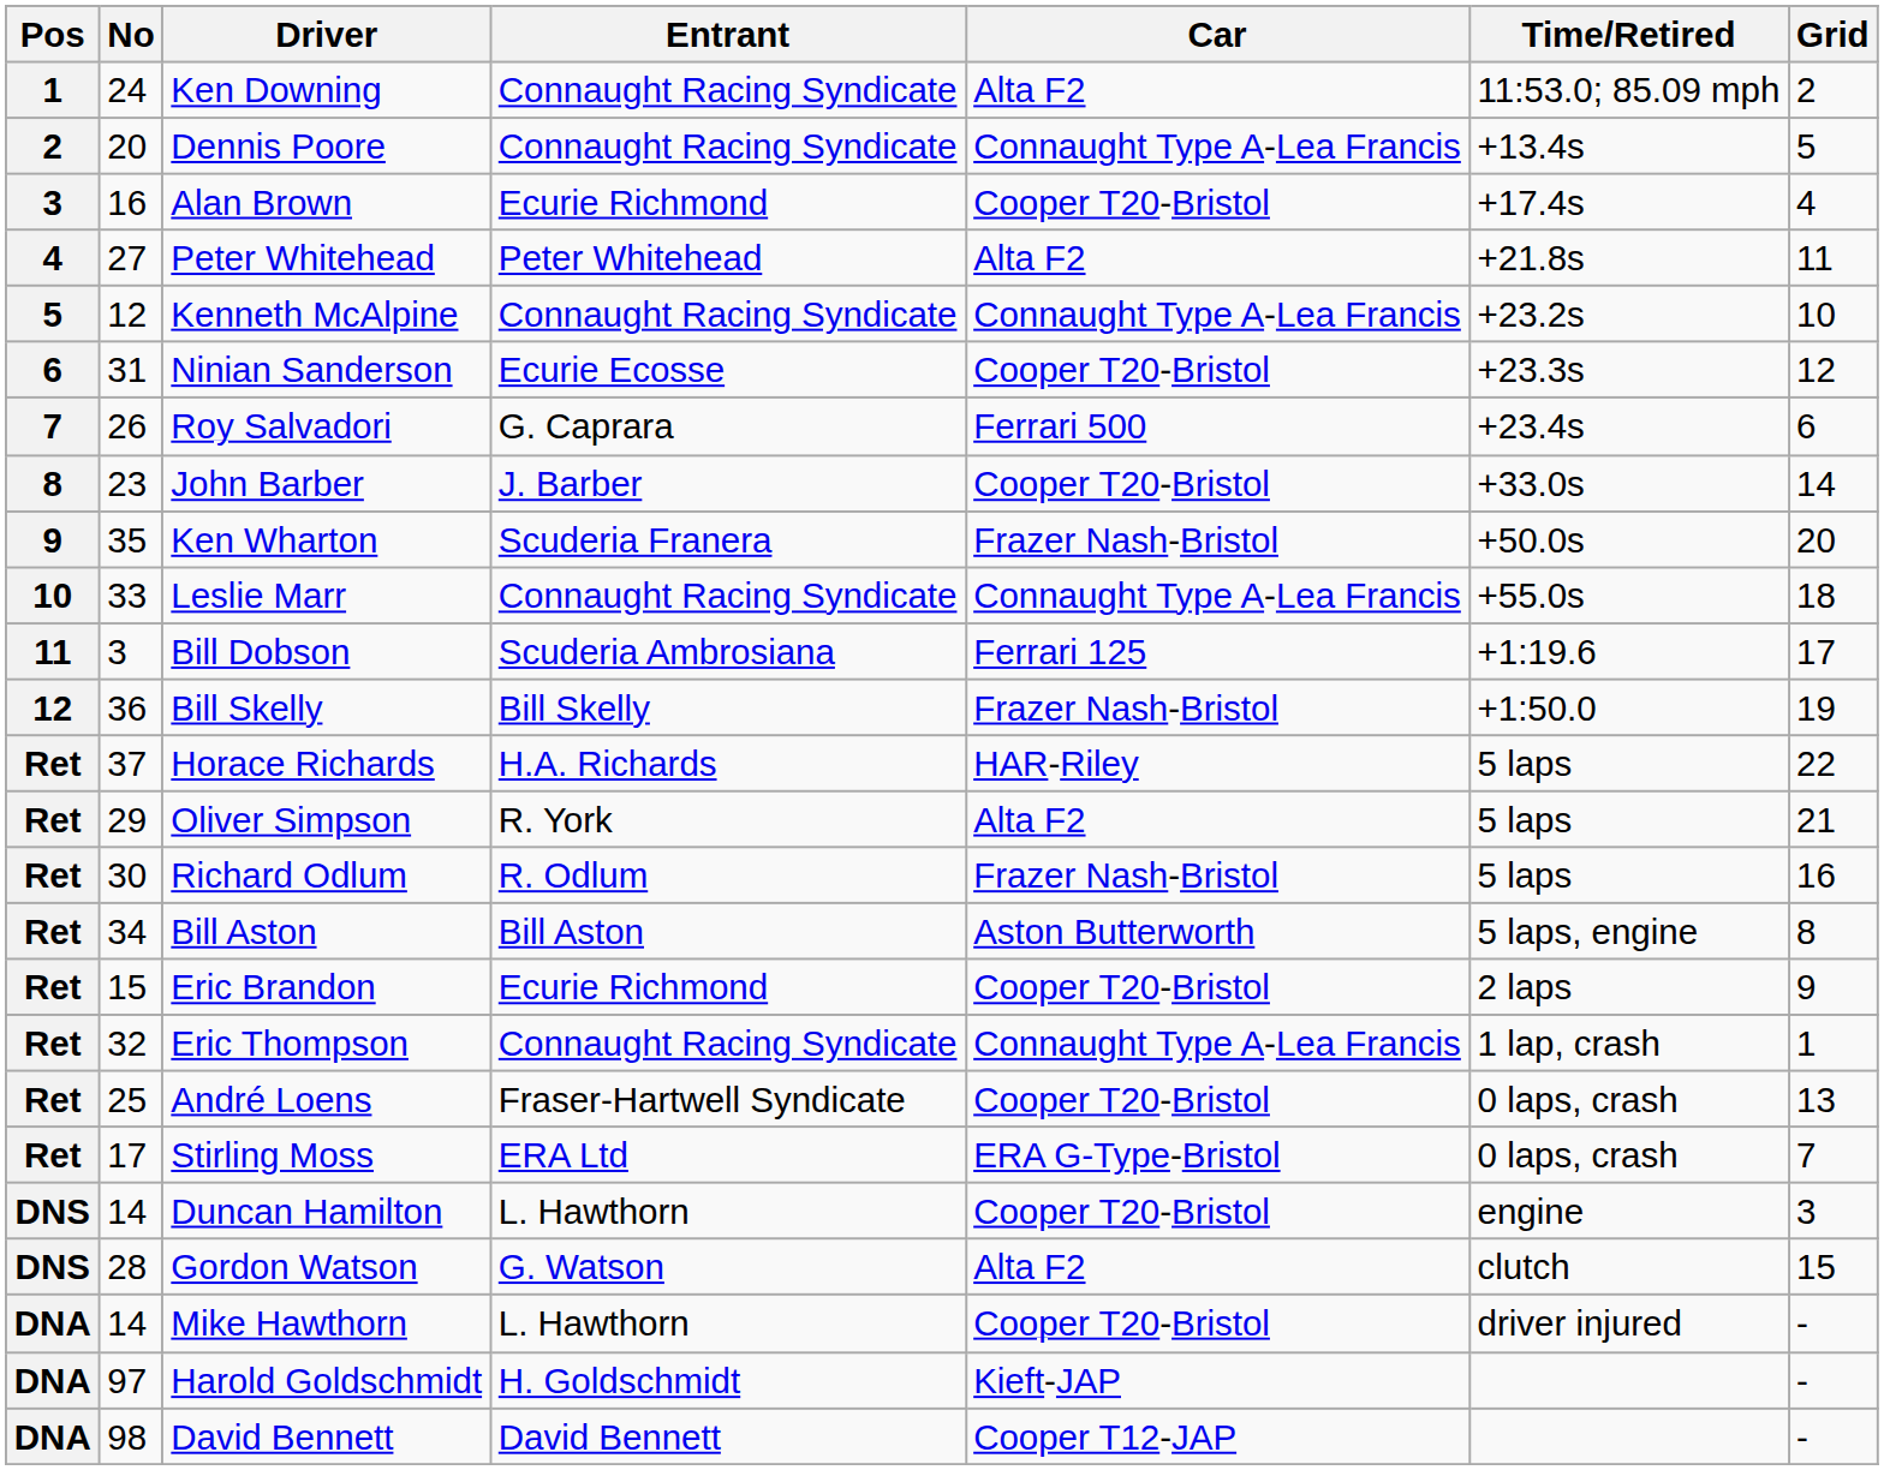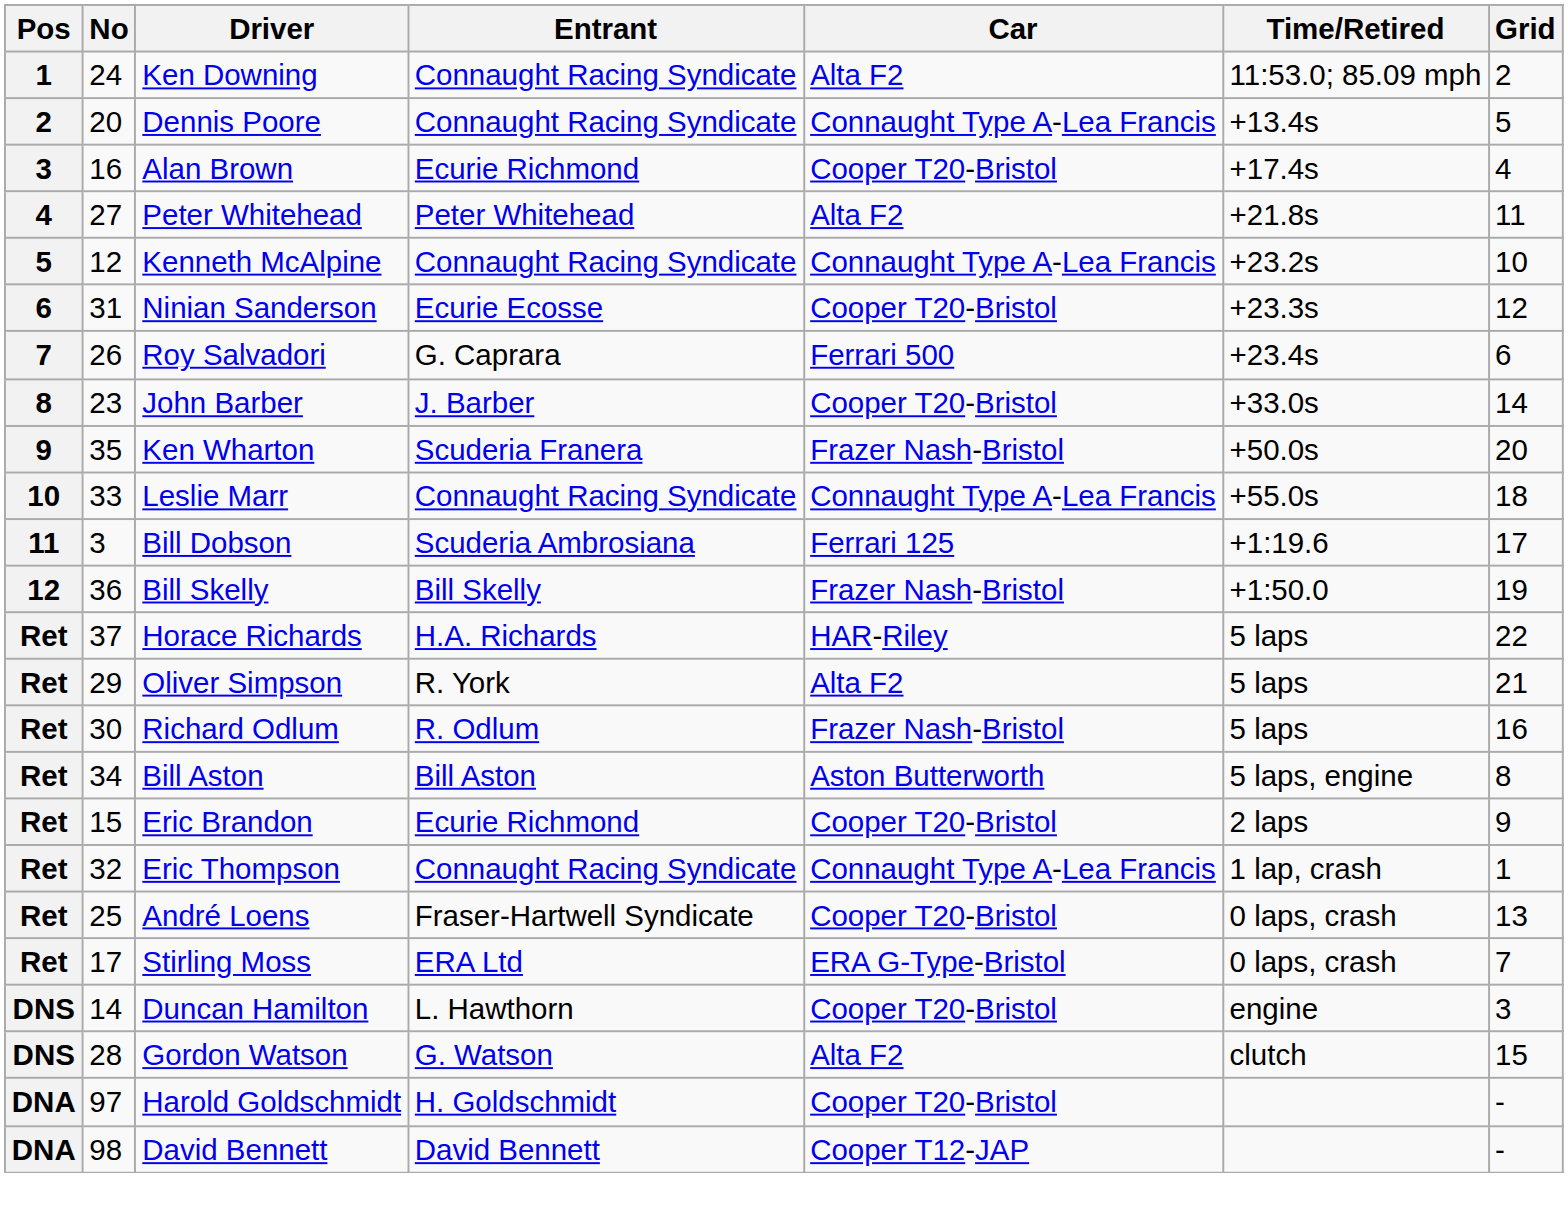 <table class="wikitable sortable" style="font-size: 95%;">
 <tr>
 <th>Pos</th>
 <th>No</th>
 <th>Driver</th>
 <th>Entrant</th>
 <th>Car</th>
 <th>Time/Retired</th>
 <th>Grid</th>
 </tr>
 <tr>
 <th>1</th>
 <td>24</td>
 <td> <a href='#'>Ken Downing</a></td>
 <td><a href='#'>Connaught Racing Syndicate</a></td>
 <td><a href='#'>Alta F2</a></td>
 <td>11:53.0; 85.09 mph</td>
 <td>2</td>
 </tr>
 <tr>
 <th>2</th>
 <td>20</td>
 <td> <a href='#'>Dennis Poore</a></td>
 <td><a href='#'>Connaught Racing Syndicate</a></td>
 <td><a href='#'>Connaught Type A</a>-<a href='#'>Lea Francis</a></td>
 <td>+13.4s</td>
 <td>5</td>
 </tr>
 <tr>
 <th>3</th>
 <td>16</td>
 <td> <a href='#'>Alan Brown</a></td>
 <td><a href='#'>Ecurie Richmond</a></td>
 <td><a href='#'>Cooper T20</a>-<a href='#'>Bristol</a></td>
 <td>+17.4s</td>
 <td>4</td>
 </tr>
 <tr>
 <th>4</th>
 <td>27</td>
 <td> <a href='#'>Peter Whitehead</a></td>
 <td><a href='#'>Peter Whitehead</a></td>
 <td><a href='#'>Alta F2</a></td>
 <td>+21.8s</td>
 <td>11</td>
 </tr>
 <tr>
 <th>5</th>
 <td>12</td>
 <td> <a href='#'>Kenneth McAlpine</a></td>
 <td><a href='#'>Connaught Racing Syndicate</a></td>
 <td><a href='#'>Connaught Type A</a>-<a href='#'>Lea Francis</a></td>
 <td>+23.2s</td>
 <td>10</td>
 </tr>
 <tr>
 <th>6</th>
 <td>31</td>
 <td> <a href='#'>Ninian Sanderson</a></td>
 <td><a href='#'>Ecurie Ecosse</a></td>
 <td><a href='#'>Cooper T20</a>-<a href='#'>Bristol</a></td>
 <td>+23.3s</td>
 <td>12</td>
 </tr>
 <tr>
 <th>7</th>
 <td>26</td>
 <td> <a href='#'>Roy Salvadori</a></td>
 <td>G. Caprara</td>
 <td><a href='#'>Ferrari 500</a></td>
 <td>+23.4s</td>
 <td>6</td>
 </tr>
 <tr>
 <th>8</th>
 <td>23</td>
 <td> <a href='#'>John Barber</a></td>
 <td><a href='#'>J. Barber</a></td>
 <td><a href='#'>Cooper T20</a>-<a href='#'>Bristol</a></td>
 <td>+33.0s</td>
 <td>14</td>
 </tr>
 <tr>
 <th>9</th>
 <td>35</td>
 <td> <a href='#'>Ken Wharton</a></td>
 <td><a href='#'>Scuderia Franera</a></td>
 <td><a href='#'>Frazer Nash</a>-<a href='#'>Bristol</a></td>
 <td>+50.0s</td>
 <td>20</td>
 </tr>
 <tr>
 <th>10</th>
 <td>33</td>
 <td> <a href='#'>Leslie Marr</a></td>
 <td><a href='#'>Connaught Racing Syndicate</a></td>
 <td><a href='#'>Connaught Type A</a>-<a href='#'>Lea Francis</a></td>
 <td>+55.0s</td>
 <td>18</td>
 </tr>
 <tr>
 <th>11</th>
 <td>3</td>
 <td> <a href='#'>Bill Dobson</a></td>
 <td><a href='#'>Scuderia Ambrosiana</a></td>
 <td><a href='#'>Ferrari 125</a></td>
 <td>+1:19.6</td>
 <td>17</td>
 </tr>
 <tr>
 <th>12</th>
 <td>36</td>
 <td> <a href='#'>Bill Skelly</a></td>
 <td><a href='#'>Bill Skelly</a></td>
 <td><a href='#'>Frazer Nash</a>-<a href='#'>Bristol</a></td>
 <td>+1:50.0</td>
 <td>19</td>
 </tr>
 <tr>
 <th>Ret</th>
 <td>37</td>
 <td> <a href='#'>Horace Richards</a></td>
 <td><a href='#'>H.A. Richards</a></td>
 <td><a href='#'>HAR</a>-<a href='#'>Riley</a></td>
 <td>5 laps</td>
 <td>22</td>
 </tr>
 <tr>
 <th>Ret</th>
 <td>29</td>
 <td> <a href='#'>Oliver Simpson</a></td>
 <td>R. York</td>
 <td><a href='#'>Alta F2</a></td>
 <td>5 laps</td>
 <td>21</td>
 </tr>
 <tr>
 <th>Ret</th>
 <td>30</td>
 <td> <a href='#'>Richard Odlum</a></td>
 <td><a href='#'>R. Odlum</a></td>
 <td><a href='#'>Frazer Nash</a>-<a href='#'>Bristol</a></td>
 <td>5 laps</td>
 <td>16</td>
 </tr>
 <tr>
 <th>Ret</th>
 <td>34</td>
 <td> <a href='#'>Bill Aston</a></td>
 <td><a href='#'>Bill Aston</a></td>
 <td><a href='#'>Aston Butterworth</a></td>
 <td>5 laps, engine</td>
 <td>8</td>
 </tr>
 <tr>
 <th>Ret</th>
 <td>15</td>
 <td> <a href='#'>Eric Brandon</a></td>
 <td><a href='#'>Ecurie Richmond</a></td>
 <td><a href='#'>Cooper T20</a>-<a href='#'>Bristol</a></td>
 <td>2 laps</td>
 <td>9</td>
 </tr>
 <tr>
 <th>Ret</th>
 <td>32</td>
 <td> <a href='#'>Eric Thompson</a></td>
 <td><a href='#'>Connaught Racing Syndicate</a></td>
 <td><a href='#'>Connaught Type A</a>-<a href='#'>Lea Francis</a></td>
 <td>1 lap, crash</td>
 <td>1</td>
 </tr>
 <tr>
 <th>Ret</th>
 <td>25</td>
 <td> <a href='#'>André Loens</a></td>
 <td>Fraser-Hartwell Syndicate</td>
 <td><a href='#'>Cooper T20</a>-<a href='#'>Bristol</a></td>
 <td>0 laps, crash</td>
 <td>13</td>
 </tr>
 <tr>
 <th>Ret</th>
 <td>17</td>
 <td> <a href='#'>Stirling Moss</a></td>
 <td><a href='#'>ERA Ltd</a></td>
 <td><a href='#'>ERA G-Type</a>-<a href='#'>Bristol</a></td>
 <td>0 laps, crash</td>
 <td>7</td>
 </tr>
 <tr>
 <th>DNS</th>
 <td>14</td>
 <td> <a href='#'>Duncan Hamilton</a></td>
 <td>L. Hawthorn</td>
 <td><a href='#'>Cooper T20</a>-<a href='#'>Bristol</a></td>
 <td>engine</td>
 <td>3</td>
 </tr>
 <tr>
 <th>DNS</th>
 <td>28</td>
 <td> <a href='#'>Gordon Watson</a></td>
 <td><a href='#'>G. Watson</a></td>
 <td><a href='#'>Alta F2</a></td>
 <td>clutch</td>
 <td>15</td>
 </tr>
 <tr>
 <th>DNA</th>
-<td>14</td>
-<td> <a href='#'>Mike Hawthorn</a></td>
-<td>L. Hawthorn</td>
-<td><a href='#'>Cooper T20</a>-<a href='#'>Bristol</a></td>
-<td>driver injured</td>
-<td>-</td>
-</tr>
-<tr>
-<th>DNA</th>
 <td>97</td>
 <td> <a href='#'>Harold Goldschmidt</a></td>
 <td><a href='#'>H. Goldschmidt</a></td>
-<td><a href='#'>Kieft</a>-<a href='#'>JAP</a></td>
+<td><a href='#'>Cooper T20</a>-<a href='#'>Bristol</a></td>
 <td></td>
 <td>-</td>
 </tr>
 <tr>
 <th>DNA</th>
 <td>98</td>
 <td> <a href='#'>David Bennett</a></td>
 <td><a href='#'>David Bennett</a></td>
 <td><a href='#'>Cooper T12</a>-<a href='#'>JAP</a></td>
 <td></td>
 <td>-</td>
 </tr>
 <tr>
 </tr>
 </table>
